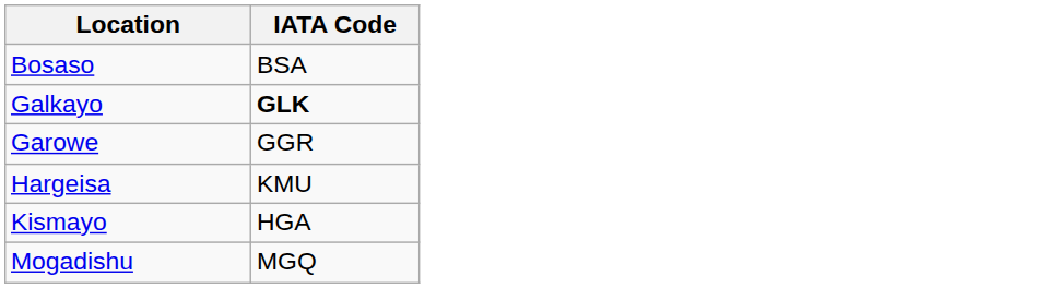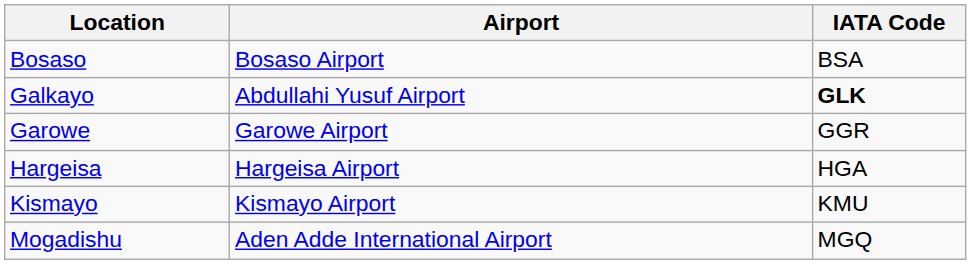 <table class="wikitable">
 <tr>
 <th scope="col" style="width:150px;"><strong>Location</strong></th>
+<th scope="col" style="width:400px;"><strong>Airport</strong></th>
 <th scope="col" style="width:100px;"><strong>IATA Code</strong></th>
 </tr>
 <tr>
 <td><a href='#'>Bosaso</a></td>
+<td><a href='#'>Bosaso Airport</a></td>
 <td>BSA</td>
 </tr>
 <tr>
 <td><a href='#'>Galkayo</a></td>
+<td><a href='#'>Abdullahi Yusuf Airport</a></td>
 <td><strong>GLK</strong></td>
 </tr>
 <tr>
 <td><a href='#'>Garowe</a></td>
+<td><a href='#'>Garowe Airport</a></td>
 <td>GGR</td>
 </tr>
 <tr>
 <td><a href='#'>Hargeisa</a></td>
+<td><a href='#'>Hargeisa Airport</a></td>
+<td>HGA</td>
+</tr>
+<tr>
+<td><a href='#'>Kismayo</a></td>
+<td><a href='#'>Kismayo Airport</a></td>
 <td>KMU</td>
 </tr>
 <tr>
-<td><a href='#'>Kismayo</a></td>
-<td>HGA</td>
-</tr>
-<tr>
 <td><a href='#'>Mogadishu</a></td>
+<td><a href='#'>Aden Adde International Airport</a></td>
 <td>MGQ</td>
 </tr>
 </table>
